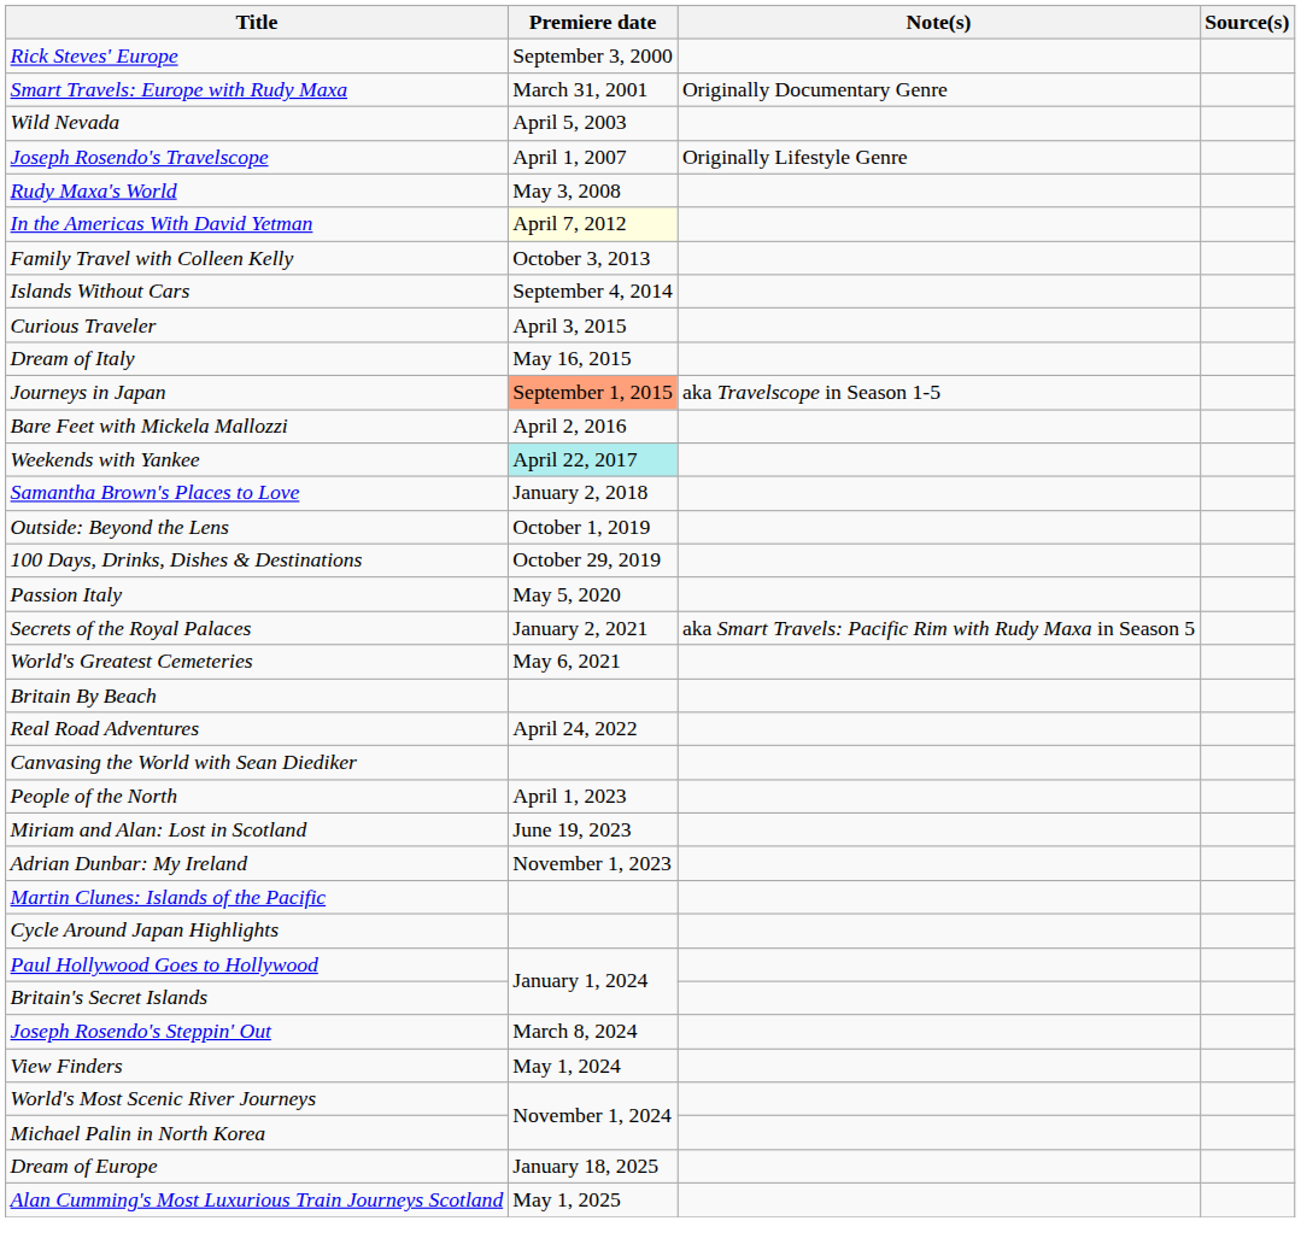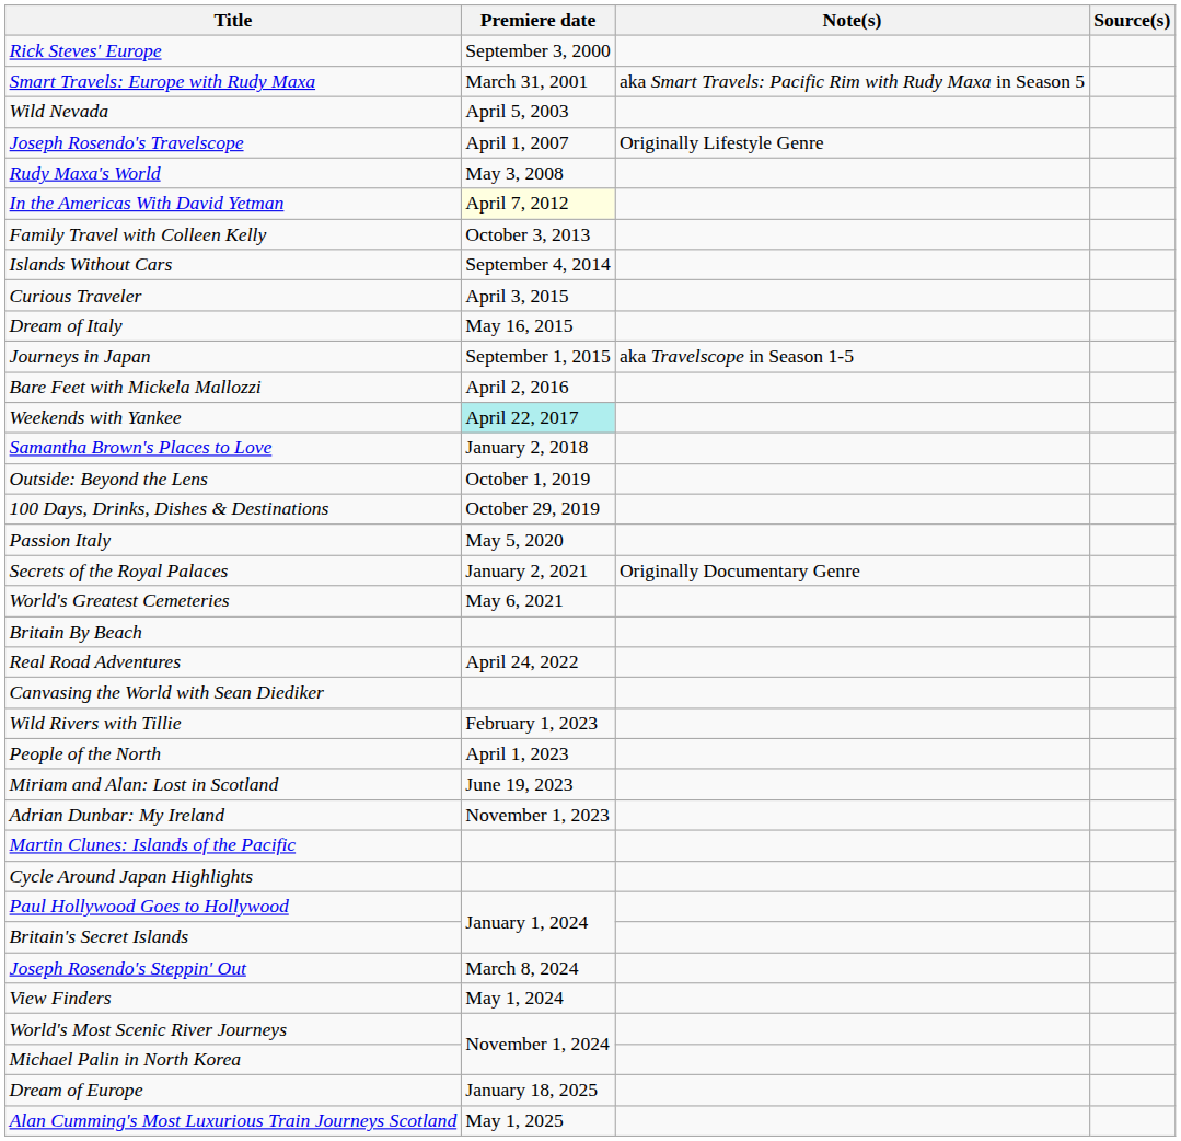 <table class="wikitable sortable">
 <tr>
 <th>Title</th>
 <th>Premiere date</th>
 <th>Note(s)</th>
 <th>Source(s)</th>
 </tr>
 <tr>
 <td><em><a href='#'>Rick Steves' Europe</a></em></td>
 <td>September 3, 2000</td>
 <td></td>
 <td></td>
 </tr>
 <tr>
 <td><em><a href='#'>Smart Travels: Europe with Rudy Maxa</a></em></td>
 <td>March 31, 2001</td>
-<td>Originally Documentary Genre</td>
+<td>aka <em>Smart Travels: Pacific Rim with Rudy Maxa</em> in Season 5</td>
 <td></td>
 </tr>
 <tr>
 <td><em>Wild Nevada</em></td>
 <td>April 5, 2003</td>
 <td></td>
 <td></td>
 </tr>
 <tr>
 <td><em><a href='#'>Joseph Rosendo's Travelscope</a></em></td>
 <td>April 1, 2007</td>
 <td>Originally Lifestyle Genre</td>
 <td></td>
 </tr>
 <tr>
 <td><em><a href='#'>Rudy Maxa's World</a></em></td>
 <td>May 3, 2008</td>
 <td></td>
 <td></td>
 </tr>
 <tr>
 <td><em><a href='#'>In the Americas With David Yetman</a></em></td>
 <td style="background: lightyellow;">April 7, 2012</td>
 <td></td>
 <td></td>
 </tr>
 <tr>
 <td><em>Family Travel with Colleen Kelly</em></td>
 <td>October 3, 2013</td>
 <td></td>
 <td></td>
 </tr>
 <tr>
 <td><em>Islands Without Cars</em></td>
 <td>September 4, 2014</td>
 <td></td>
 <td></td>
 </tr>
 <tr>
 <td><em>Curious Traveler</em></td>
 <td>April 3, 2015</td>
 <td></td>
 <td></td>
 </tr>
 <tr>
 <td><em>Dream of Italy</em></td>
 <td>May 16, 2015</td>
 <td></td>
 <td></td>
 </tr>
 <tr>
 <td><em>Journeys in Japan</em></td>
-<td style="background: lightsalmon;">September 1, 2015</td>
+<td>September 1, 2015</td>
 <td>aka <em>Travelscope</em> in Season 1-5</td>
 <td></td>
 </tr>
 <tr>
 <td><em>Bare Feet with Mickela Mallozzi</em></td>
 <td>April 2, 2016</td>
 <td></td>
 <td></td>
 </tr>
 <tr>
 <td><em>Weekends with Yankee</em></td>
 <td style="background: paleturquoise;">April 22, 2017</td>
 <td></td>
 <td></td>
 </tr>
 <tr>
 <td><em><a href='#'>Samantha Brown's Places to Love</a></em></td>
 <td>January 2, 2018</td>
 <td></td>
 <td></td>
 </tr>
 <tr>
 <td><em>Outside: Beyond the Lens</em></td>
 <td>October 1, 2019</td>
 <td></td>
 <td></td>
 </tr>
 <tr>
 <td><em>100 Days, Drinks, Dishes & Destinations</em></td>
 <td>October 29, 2019</td>
 <td></td>
 <td></td>
 </tr>
 <tr>
 <td><em>Passion Italy</em></td>
 <td>May 5, 2020</td>
 <td></td>
 <td></td>
 </tr>
 <tr>
 <td><em>Secrets of the Royal Palaces</em></td>
 <td>January 2, 2021</td>
-<td>aka <em>Smart Travels: Pacific Rim with Rudy Maxa</em> in Season 5</td>
+<td>Originally Documentary Genre</td>
 <td></td>
 </tr>
 <tr>
 <td><em>World's Greatest Cemeteries</em></td>
 <td>May 6, 2021</td>
 <td></td>
 <td></td>
 </tr>
 <tr>
 <td><em>Britain By Beach</em></td>
 <td></td>
 <td></td>
 <td></td>
 </tr>
 <tr>
 <td><em>Real Road Adventures</em></td>
 <td>April 24, 2022</td>
 <td></td>
 <td></td>
 </tr>
 <tr>
 <td><em>Canvasing the World with Sean Diediker</em></td>
 <td></td>
+<td></td>
+<td></td>
+</tr>
+<tr>
+<td><em>Wild Rivers with Tillie</em></td>
+<td>February 1, 2023</td>
 <td></td>
 <td></td>
 </tr>
 <tr>
 <td><em>People of the North</em></td>
 <td>April 1, 2023</td>
 <td></td>
 <td></td>
 </tr>
 <tr>
 <td><em>Miriam and Alan: Lost in Scotland</em></td>
 <td>June 19, 2023</td>
 <td></td>
 <td></td>
 </tr>
 <tr>
 <td><em>Adrian Dunbar: My Ireland</em></td>
 <td>November 1, 2023</td>
 <td></td>
 <td></td>
 </tr>
 <tr>
 <td><em><a href='#'>Martin Clunes: Islands of the Pacific</a></em></td>
 <td></td>
 <td></td>
 <td></td>
 </tr>
 <tr>
 <td><em>Cycle Around Japan Highlights</em></td>
 <td></td>
 <td></td>
 <td></td>
 </tr>
 <tr>
 <td><em><a href='#'>Paul Hollywood Goes to Hollywood</a></em></td>
 <td rowspan="2">January 1, 2024</td>
 <td></td>
 <td></td>
 </tr>
 <tr>
 <td><em>Britain's Secret Islands</em></td>
 <td></td>
 <td></td>
 </tr>
 <tr>
 <td><em><a href='#'>Joseph Rosendo's Steppin' Out</a></em></td>
 <td>March 8, 2024</td>
 <td></td>
 <td></td>
 </tr>
 <tr>
 <td><em>View Finders</em></td>
 <td>May 1, 2024</td>
 <td></td>
 <td></td>
 </tr>
 <tr>
 <td><em>World's Most Scenic River Journeys</em></td>
 <td rowspan="2">November 1, 2024</td>
 <td></td>
 <td></td>
 </tr>
 <tr>
 <td><em>Michael Palin in North Korea</em></td>
 <td></td>
 <td></td>
 </tr>
 <tr>
 <td><em>Dream of Europe</em></td>
 <td>January 18, 2025</td>
 <td></td>
 <td></td>
 </tr>
 <tr>
 <td><em><a href='#'>Alan Cumming's Most Luxurious Train Journeys Scotland</a></em></td>
 <td>May 1, 2025</td>
 <td></td>
 <td></td>
 </tr>
 </table>
